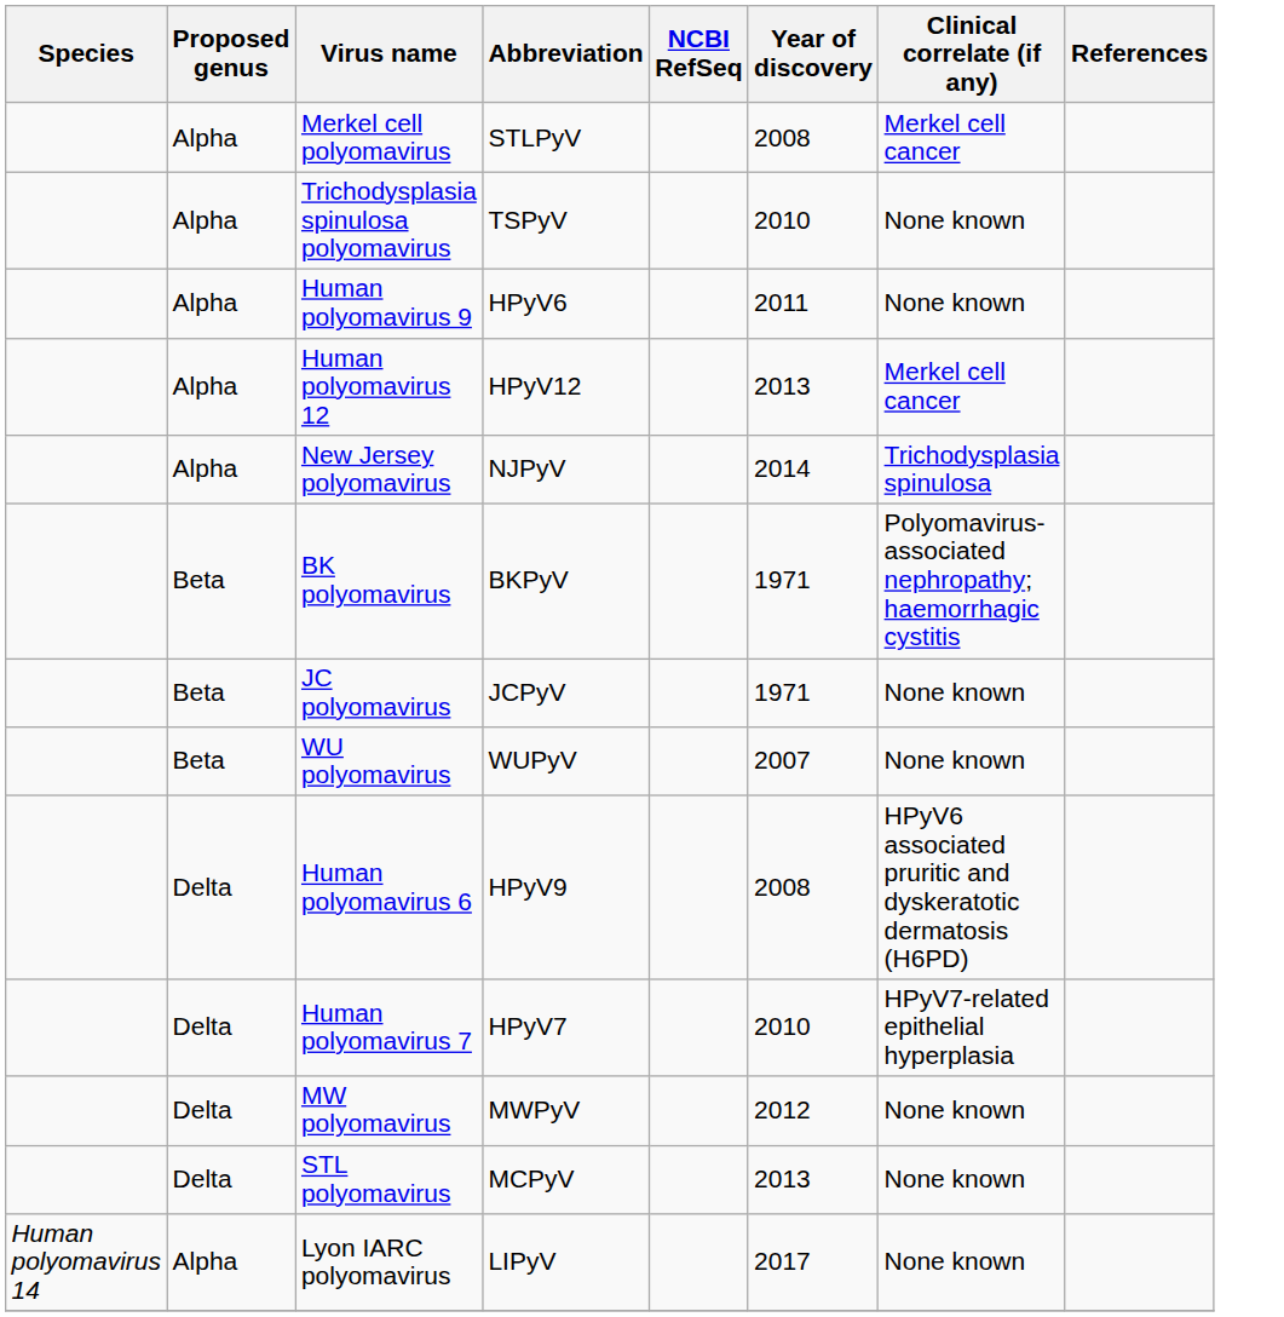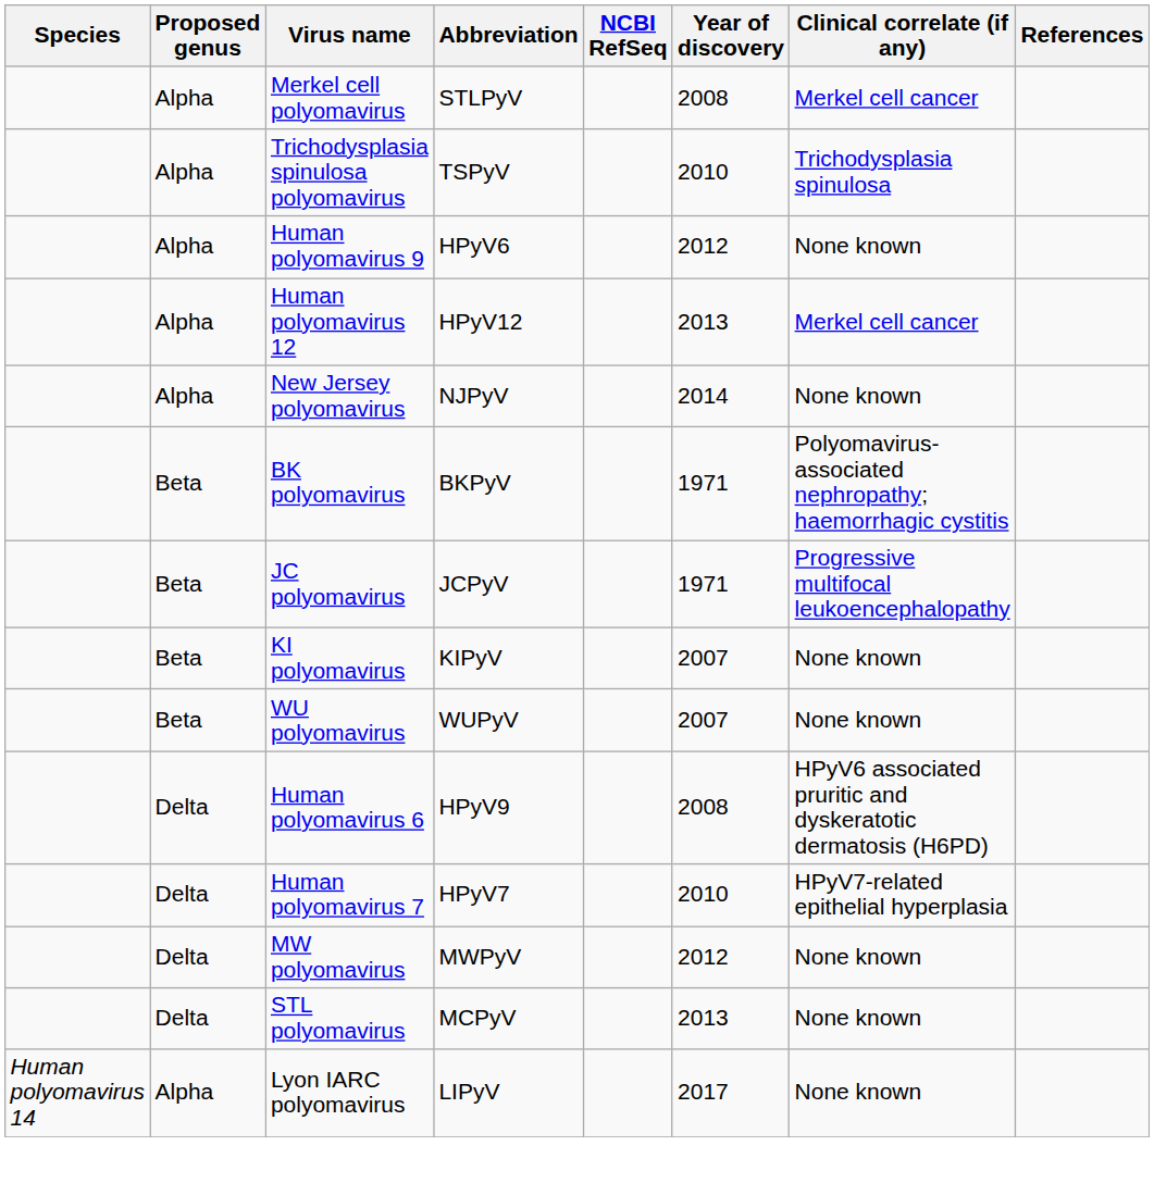 <table class="wikitable sortable">
 <tr>
 <th data-sort-type="number">Species</th>
 <th>Proposed genus</th>
 <th>Virus name</th>
 <th>Abbreviation</th>
 <th><a href='#'>NCBI</a> RefSeq</th>
 <th>Year of discovery</th>
 <th>Clinical correlate (if any)</th>
 <th>References</th>
 </tr>
 <tr>
 <td></td>
 <td>Alpha</td>
 <td><a href='#'>Merkel cell polyomavirus</a></td>
 <td>STLPyV</td>
 <td></td>
 <td>2008</td>
 <td><a href='#'>Merkel cell cancer</a></td>
 <td></td>
 </tr>
 <tr>
 <td></td>
 <td>Alpha</td>
 <td><a href='#'>Trichodysplasia spinulosa polyomavirus</a></td>
 <td>TSPyV</td>
 <td></td>
 <td>2010</td>
-<td>None known</td>
+<td><a href='#'>Trichodysplasia spinulosa</a></td>
 <td></td>
 </tr>
 <tr>
 <td></td>
 <td>Alpha</td>
 <td><a href='#'>Human polyomavirus 9</a></td>
 <td>HPyV6</td>
 <td></td>
-<td>2011</td>
+<td>2012</td>
 <td>None known</td>
 <td></td>
 </tr>
 <tr>
 <td></td>
 <td>Alpha</td>
 <td><a href='#'>Human polyomavirus 12</a></td>
 <td>HPyV12</td>
 <td></td>
 <td>2013</td>
 <td><a href='#'>Merkel cell cancer</a></td>
 <td></td>
 </tr>
 <tr>
 <td></td>
 <td>Alpha</td>
 <td><a href='#'>New Jersey polyomavirus</a></td>
 <td>NJPyV</td>
 <td></td>
 <td>2014</td>
-<td><a href='#'>Trichodysplasia spinulosa</a></td>
+<td>None known</td>
 <td></td>
 </tr>
 <tr>
 <td></td>
 <td>Beta</td>
 <td><a href='#'>BK polyomavirus</a></td>
 <td>BKPyV</td>
 <td></td>
 <td>1971</td>
 <td>Polyomavirus-associated <a href='#'>nephropathy</a>; <a href='#'>haemorrhagic cystitis</a></td>
 <td></td>
 </tr>
 <tr>
 <td></td>
 <td>Beta</td>
 <td><a href='#'>JC polyomavirus</a></td>
 <td>JCPyV</td>
 <td></td>
 <td>1971</td>
+<td><a href='#'>Progressive multifocal leukoencephalopathy</a></td>
+<td></td>
+</tr>
+<tr>
+<td></td>
+<td>Beta</td>
+<td><a href='#'>KI polyomavirus</a></td>
+<td>KIPyV</td>
+<td></td>
+<td>2007</td>
 <td>None known</td>
 <td></td>
 </tr>
 <tr>
 <td></td>
 <td>Beta</td>
 <td><a href='#'>WU polyomavirus</a></td>
 <td>WUPyV</td>
 <td></td>
 <td>2007</td>
 <td>None known</td>
 <td></td>
 </tr>
 <tr>
 <td></td>
 <td>Delta</td>
 <td><a href='#'>Human polyomavirus 6</a></td>
 <td>HPyV9</td>
 <td></td>
 <td>2008</td>
 <td>HPyV6 associated pruritic and dyskeratotic dermatosis (H6PD)</td>
 <td></td>
 </tr>
 <tr>
 <td></td>
 <td>Delta</td>
 <td><a href='#'>Human polyomavirus 7</a></td>
 <td>HPyV7</td>
 <td></td>
 <td>2010</td>
 <td>HPyV7-related epithelial hyperplasia</td>
 <td></td>
 </tr>
 <tr>
 <td></td>
 <td>Delta</td>
 <td><a href='#'>MW polyomavirus</a></td>
 <td>MWPyV</td>
 <td></td>
 <td>2012</td>
 <td>None known</td>
 <td></td>
 </tr>
 <tr>
 <td></td>
 <td>Delta</td>
 <td><a href='#'>STL polyomavirus</a></td>
 <td>MCPyV</td>
 <td></td>
 <td>2013</td>
 <td>None known</td>
 <td></td>
 </tr>
 <tr>
 <td><em>Human polyomavirus 14</em></td>
 <td>Alpha</td>
 <td>Lyon IARC polyomavirus</td>
 <td>LIPyV</td>
 <td></td>
 <td>2017</td>
 <td>None known</td>
 <td></td>
 </tr>
 <tr>
 </tr>
 </table>
